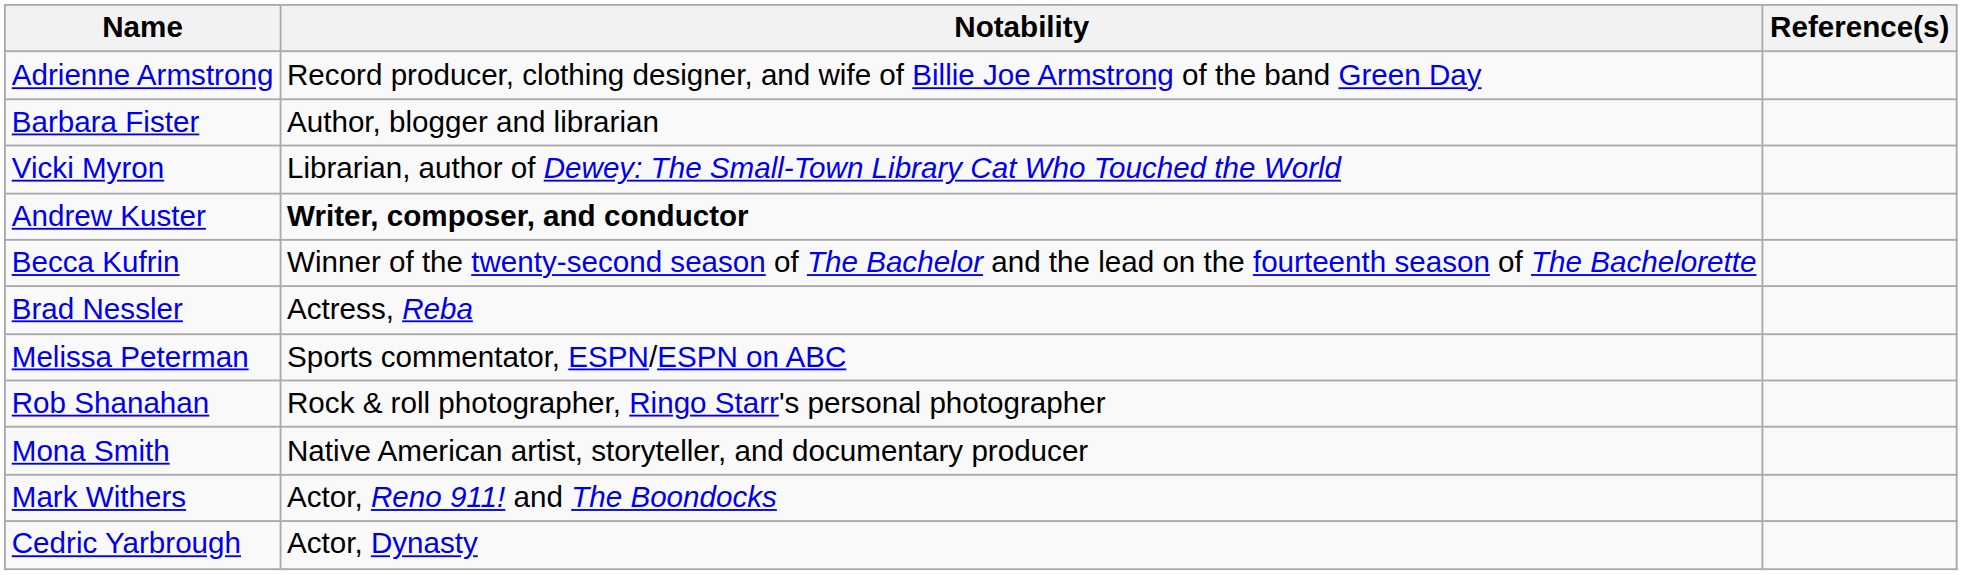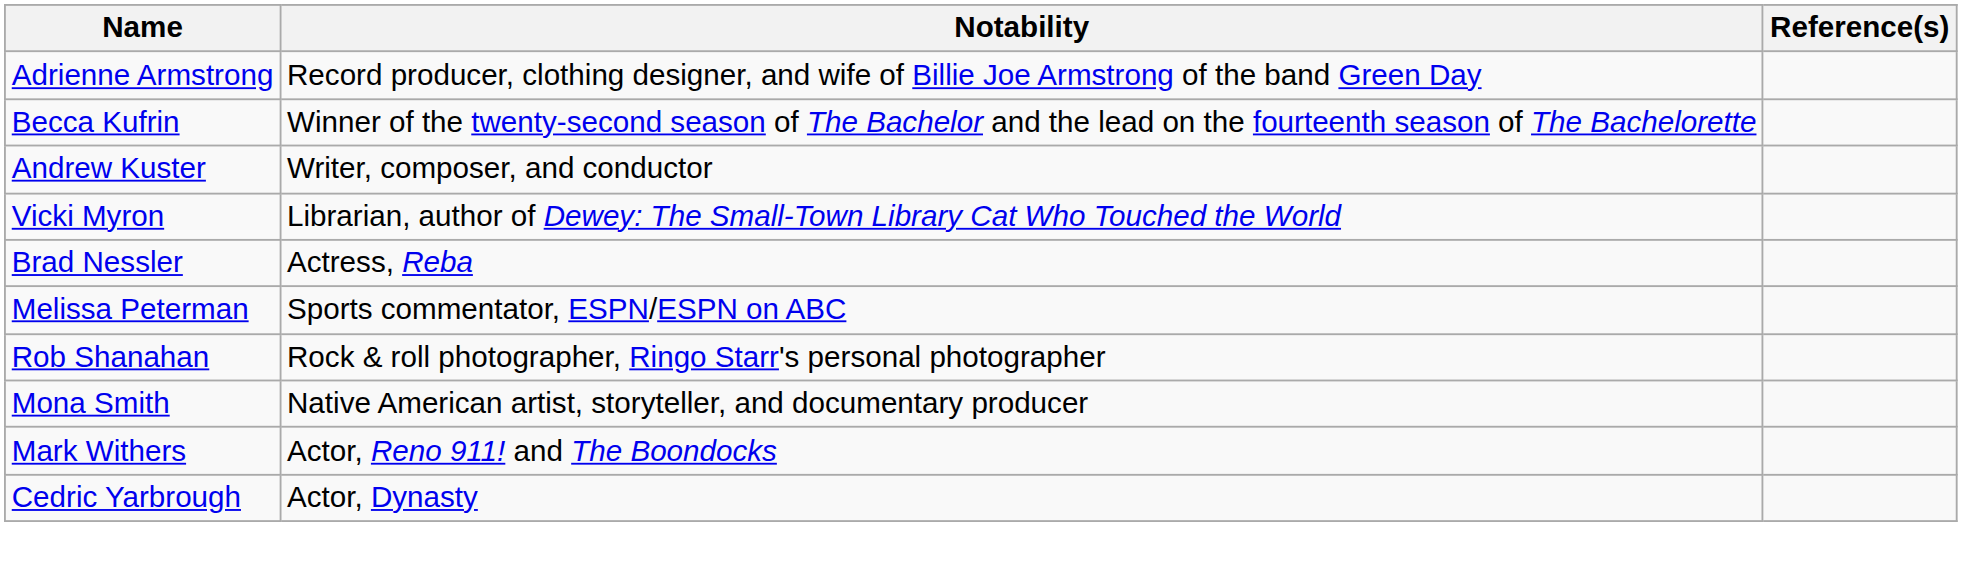 <table class="wikitable">
 <tr>
 <th>Name</th>
 <th>Notability</th>
 <th>Reference(s)</th>
 </tr>
 <tr>
 <td><a href='#'>Adrienne Armstrong</a></td>
 <td>Record producer, clothing designer, and wife of <a href='#'>Billie Joe Armstrong</a> of the band <a href='#'>Green Day</a></td>
 <td></td>
 </tr>
 <tr>
-<td><a href='#'>Barbara Fister</a></td>
-<td>Author, blogger and librarian</td>
+<td><a href='#'>Becca Kufrin</a></td>
+<td>Winner of the <a href='#'>twenty-second season</a> of <em><a href='#'>The Bachelor</a></em> and the lead on the <a href='#'>fourteenth season</a> of <em><a href='#'>The Bachelorette</a></em></td>
+<td></td>
+</tr>
+<tr>
+<td><a href='#'>Andrew Kuster</a></td>
+<td>Writer, composer, and conductor</td>
 <td></td>
 </tr>
 <tr>
 <td><a href='#'>Vicki Myron</a></td>
 <td>Librarian, author of <em><a href='#'>Dewey: The Small-Town Library Cat Who Touched the World</a></em></td>
-<td></td>
-</tr>
-<tr>
-<td><a href='#'>Andrew Kuster</a></td>
-<td><strong>Writer, composer, and conductor</strong></td>
-<td></td>
-</tr>
-<tr>
-<td><a href='#'>Becca Kufrin</a></td>
-<td>Winner of the <a href='#'>twenty-second season</a> of <em><a href='#'>The Bachelor</a></em> and the lead on the <a href='#'>fourteenth season</a> of <em><a href='#'>The Bachelorette</a></em></td>
 <td></td>
 </tr>
 <tr>
 <td><a href='#'>Brad Nessler</a></td>
 <td>Actress, <em><a href='#'>Reba</a></em></td>
 <td></td>
 </tr>
 <tr>
 <td><a href='#'>Melissa Peterman</a></td>
 <td>Sports commentator, <a href='#'>ESPN</a>/<a href='#'>ESPN on ABC</a></td>
 <td></td>
 </tr>
 <tr>
 <td><a href='#'>Rob Shanahan</a></td>
 <td>Rock & roll photographer, <a href='#'>Ringo Starr</a>'s personal photographer</td>
 <td></td>
 </tr>
 <tr>
 <td><a href='#'>Mona Smith</a></td>
 <td>Native American artist, storyteller, and documentary producer</td>
 <td></td>
 </tr>
 <tr>
 <td><a href='#'>Mark Withers</a></td>
 <td>Actor, <em><a href='#'>Reno 911!</a></em> and <em><a href='#'>The Boondocks</a></em></td>
 <td></td>
 </tr>
 <tr>
 <td><a href='#'>Cedric Yarbrough</a></td>
 <td>Actor, <a href='#'>Dynasty</a></td>
 <td></td>
 </tr>
 </table>
